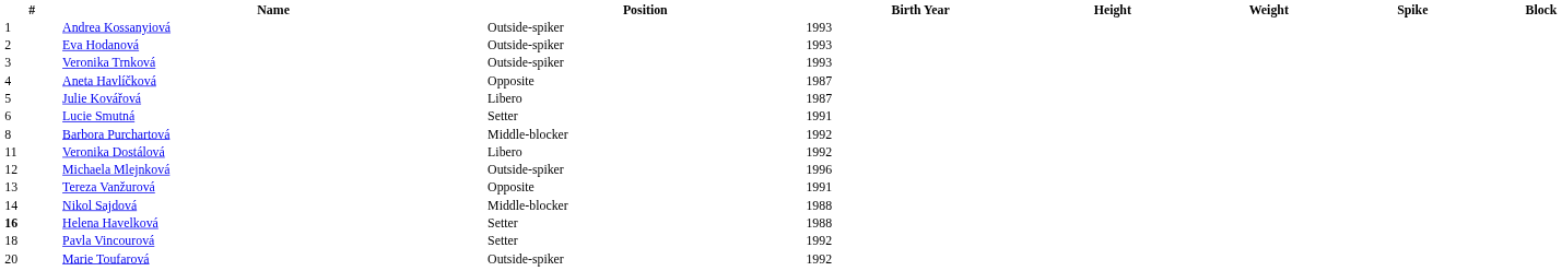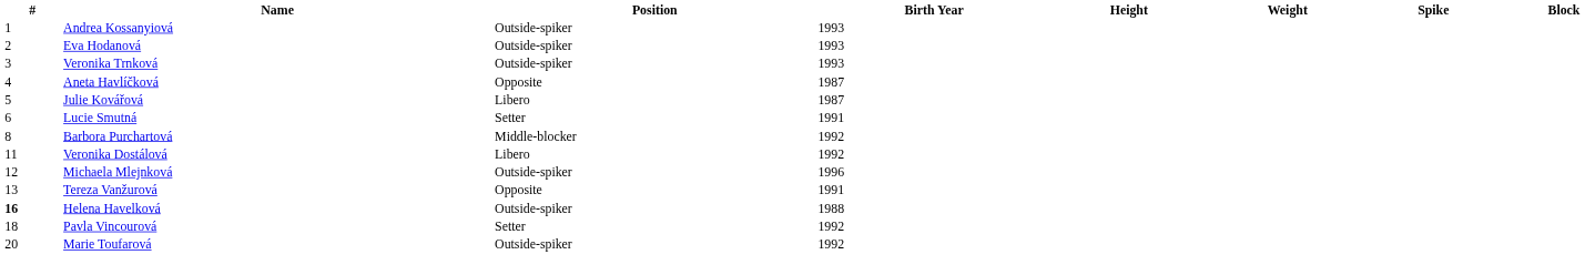 <table class="sortable" style="background:transparent; margin:0px; width:100%;">
 <tr>
 <th>#</th>
 <th>Name</th>
 <th>Position</th>
 <th>Birth Year</th>
 <th>Height</th>
 <th>Weight</th>
 <th>Spike</th>
 <th>Block</th>
 </tr>
 <tr>
 <td>1</td>
 <td><a href='#'>Andrea Kossanyiová</a></td>
 <td>Outside-spiker</td>
 <td>1993</td>
 <td></td>
 <td></td>
 <td></td>
 <td></td>
 </tr>
 <tr>
 <td>2</td>
 <td><a href='#'>Eva Hodanová</a></td>
 <td>Outside-spiker</td>
 <td>1993</td>
 <td></td>
 <td></td>
 <td></td>
 <td></td>
 </tr>
 <tr>
 <td>3</td>
 <td><a href='#'>Veronika Trnková</a></td>
 <td>Outside-spiker</td>
 <td>1993</td>
 <td></td>
 <td></td>
 <td></td>
 <td></td>
 </tr>
 <tr>
 <td>4</td>
 <td><a href='#'>Aneta Havlíčková</a></td>
 <td>Opposite</td>
 <td>1987</td>
 <td></td>
 <td></td>
 <td></td>
 <td></td>
 </tr>
 <tr>
 <td>5</td>
 <td><a href='#'>Julie Kovářová</a></td>
 <td>Libero</td>
 <td>1987</td>
 <td></td>
 <td></td>
 <td></td>
 <td></td>
 </tr>
 <tr>
 <td>6</td>
 <td><a href='#'>Lucie Smutná</a></td>
 <td>Setter</td>
 <td>1991</td>
 <td></td>
 <td></td>
 <td></td>
 <td></td>
 </tr>
 <tr>
 <td>8</td>
 <td><a href='#'>Barbora Purchartová</a></td>
 <td>Middle-blocker</td>
 <td>1992</td>
 <td></td>
 <td></td>
 <td></td>
 <td></td>
 </tr>
 <tr>
 <td>11</td>
 <td><a href='#'>Veronika Dostálová</a></td>
 <td>Libero</td>
 <td>1992</td>
 <td></td>
 <td></td>
 <td></td>
 <td></td>
 </tr>
 <tr>
 <td>12</td>
 <td><a href='#'>Michaela Mlejnková</a></td>
 <td>Outside-spiker</td>
 <td>1996</td>
 <td></td>
 <td></td>
 <td></td>
 <td></td>
 </tr>
 <tr>
 <td>13</td>
 <td><a href='#'>Tereza Vanžurová</a></td>
 <td>Opposite</td>
 <td>1991</td>
 <td></td>
 <td></td>
 <td></td>
 <td></td>
 </tr>
 <tr>
-<td>14</td>
-<td><a href='#'>Nikol Sajdová</a></td>
-<td>Middle-blocker</td>
-<td>1988</td>
-<td></td>
-<td></td>
-<td></td>
-<td></td>
-</tr>
-<tr>
 <td><strong>16</strong></td>
 <td><a href='#'>Helena Havelková</a></td>
-<td>Setter</td>
+<td>Outside-spiker</td>
 <td>1988</td>
 <td></td>
 <td></td>
 <td></td>
 <td></td>
 </tr>
 <tr>
 <td>18</td>
 <td><a href='#'>Pavla Vincourová</a></td>
 <td>Setter</td>
 <td>1992</td>
 <td></td>
 <td></td>
 <td></td>
 <td></td>
 </tr>
 <tr>
 <td>20</td>
 <td><a href='#'>Marie Toufarová</a></td>
 <td>Outside-spiker</td>
 <td>1992</td>
 <td></td>
 <td></td>
 <td></td>
 <td></td>
 </tr>
 <tr>
 </tr>
 </table>
